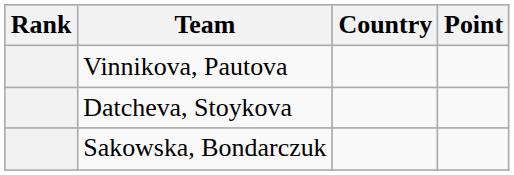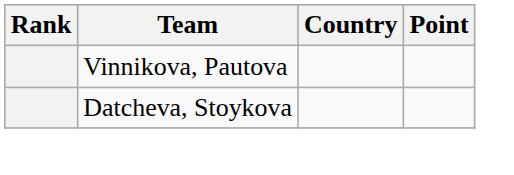 <table class="wikitable sortable">
 <tr>
 <th>Rank</th>
 <th>Team</th>
 <th>Country</th>
 <th>Point</th>
 </tr>
 <tr>
 <th></th>
 <td>Vinnikova, Pautova</td>
 <td></td>
 <td></td>
 </tr>
 <tr>
 <th></th>
 <td>Datcheva, Stoykova</td>
 <td></td>
 <td></td>
 </tr>
-<tr>
-<th></th>
-<td>Sakowska, Bondarczuk</td>
-<td></td>
-<td></td>
-</tr>
 </table>
